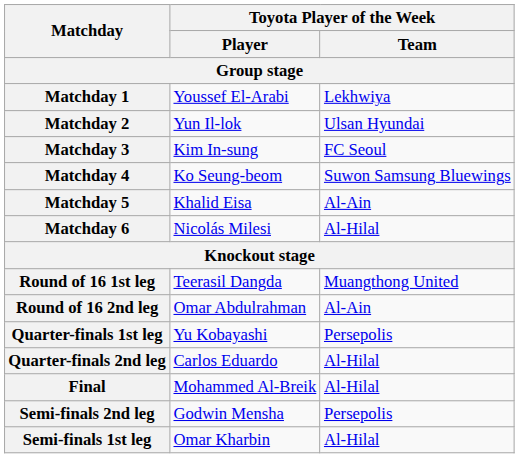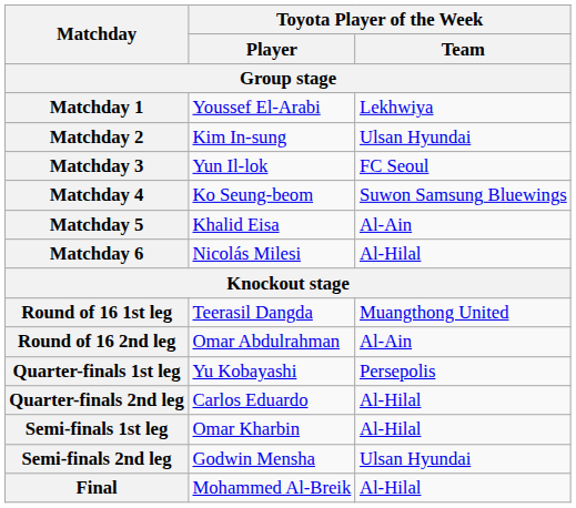 <table class="wikitable">
 <tr>
 <th rowspan=2>Matchday</th>
 <th colspan=2>Toyota Player of the Week</th>
 </tr>
 <tr>
 <th>Player</th>
 <th>Team</th>
 </tr>
 <tr>
 <th colspan=3>Group stage</th>
 </tr>
 <tr>
 <th>Matchday 1</th>
 <td align=left> <a href='#'>Youssef El-Arabi</a></td>
 <td align=left> <a href='#'>Lekhwiya</a></td>
 </tr>
 <tr>
 <th>Matchday 2</th>
-<td align=left> <a href='#'>Yun Il-lok</a></td>
+<td align=left> <a href='#'>Kim In-sung</a></td>
 <td align=left> <a href='#'>Ulsan Hyundai</a></td>
 </tr>
 <tr>
 <th>Matchday 3</th>
-<td align=left> <a href='#'>Kim In-sung</a></td>
+<td align=left> <a href='#'>Yun Il-lok</a></td>
 <td align=left> <a href='#'>FC Seoul</a></td>
 </tr>
 <tr>
 <th>Matchday 4</th>
 <td align=left> <a href='#'>Ko Seung-beom</a></td>
 <td align=left> <a href='#'>Suwon Samsung Bluewings</a></td>
 </tr>
 <tr>
 <th>Matchday 5</th>
 <td align=left> <a href='#'>Khalid Eisa</a></td>
 <td align=left> <a href='#'>Al-Ain</a></td>
 </tr>
 <tr>
 <th>Matchday 6</th>
 <td align=left> <a href='#'>Nicolás Milesi</a></td>
 <td align=left> <a href='#'>Al-Hilal</a></td>
 </tr>
 <tr>
 <th colspan=3>Knockout stage</th>
 </tr>
 <tr>
 <th>Round of 16 1st leg</th>
 <td align=left> <a href='#'>Teerasil Dangda</a></td>
 <td align=left> <a href='#'>Muangthong United</a></td>
 </tr>
 <tr>
 <th>Round of 16 2nd leg</th>
 <td align=left> <a href='#'>Omar Abdulrahman</a></td>
 <td align=left> <a href='#'>Al-Ain</a></td>
 </tr>
 <tr>
 <th>Quarter-finals 1st leg</th>
 <td align=left> <a href='#'>Yu Kobayashi</a></td>
 <td align=left> <a href='#'>Persepolis</a></td>
 </tr>
 <tr>
 <th>Quarter-finals 2nd leg</th>
 <td align=left> <a href='#'>Carlos Eduardo</a></td>
 <td align=left> <a href='#'>Al-Hilal</a></td>
 </tr>
 <tr>
-<th>Final</th>
-<td align=left> <a href='#'>Mohammed Al-Breik</a></td>
+<th>Semi-finals 1st leg</th>
+<td align=left> <a href='#'>Omar Kharbin</a></td>
 <td align=left> <a href='#'>Al-Hilal</a></td>
 </tr>
 <tr>
 <th>Semi-finals 2nd leg</th>
 <td align=left> <a href='#'>Godwin Mensha</a></td>
-<td align=left> <a href='#'>Persepolis</a></td>
+<td align=left> <a href='#'>Ulsan Hyundai</a></td>
 </tr>
 <tr>
-<th>Semi-finals 1st leg</th>
-<td align=left> <a href='#'>Omar Kharbin</a></td>
+<th>Final</th>
+<td align=left> <a href='#'>Mohammed Al-Breik</a></td>
 <td align=left> <a href='#'>Al-Hilal</a></td>
 </tr>
 </table>
